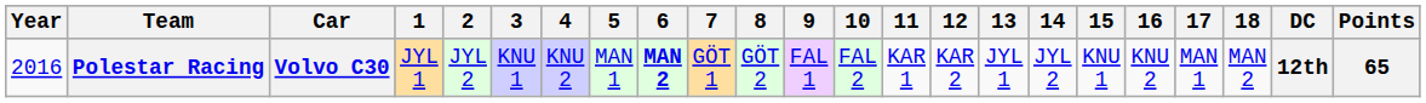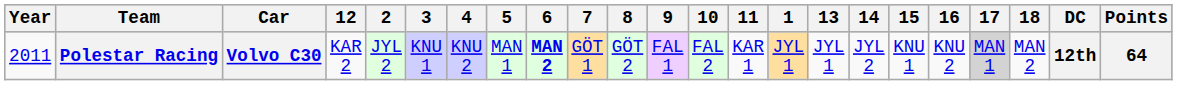 <table class="wikitable" style="text-align:center; font-size:85%">
 <tr>
 <th>Year</th>
 <th>Team</th>
 <th>Car</th>
-<th>1</th>
+<th>12</th>
 <th>2</th>
 <th>3</th>
 <th>4</th>
 <th>5</th>
 <th>6</th>
 <th>7</th>
 <th>8</th>
 <th>9</th>
 <th>10</th>
 <th>11</th>
-<th>12</th>
+<th>1</th>
 <th>13</th>
 <th>14</th>
 <th>15</th>
 <th>16</th>
 <th>17</th>
 <th>18</th>
 <th>DC</th>
 <th>Points</th>
 </tr>
 <tr>
-<td><a href='#'>2016</a></td>
+<td><a href='#'>2011</a></td>
 <th nowrap><a href='#'>Polestar Racing</a></th>
 <th nowrap><a href='#'>Volvo C30</a></th>
-<td style="background:#ffdf9f;"><a href='#'>JYL<br>1</a><br></td>
+<td><a href='#'>KAR<br>2</a></td>
 <td style="background:#dfffdf;"><a href='#'>JYL<br>2</a><br></td>
 <td style="background:#cfcfff;"><a href='#'>KNU<br>1</a><br></td>
 <td style="background:#cfcfff;"><a href='#'>KNU<br>2</a><br></td>
 <td style="background:#dfffdf;"><a href='#'>MAN<br>1</a><br></td>
 <td style="background:#dfffdf;"><strong><a href='#'>MAN<br>2</a><br></strong></td>
 <td style="background:#ffdf9f;"><a href='#'>GÖT<br>1</a><br></td>
 <td style="background:#dfffdf;"><a href='#'>GÖT<br>2</a><br></td>
 <td style="background:#efcfff;"><a href='#'>FAL<br>1</a><br></td>
 <td style="background:#dfffdf;"><a href='#'>FAL<br>2</a><br></td>
 <td><a href='#'>KAR<br>1</a></td>
-<td><a href='#'>KAR<br>2</a></td>
+<td style="background:#ffdf9f;"><a href='#'>JYL<br>1</a><br></td>
 <td><a href='#'>JYL<br>1</a></td>
 <td><a href='#'>JYL<br>2</a></td>
 <td><a href='#'>KNU<br>1</a></td>
 <td><a href='#'>KNU<br>2</a></td>
-<td><a href='#'>MAN<br>1</a></td>
+<td style="background: lightgrey;"><a href='#'>MAN<br>1</a></td>
 <td><a href='#'>MAN<br>2</a></td>
 <th>12th</th>
-<th>65</th>
+<th>64</th>
 </tr>
 </table>
